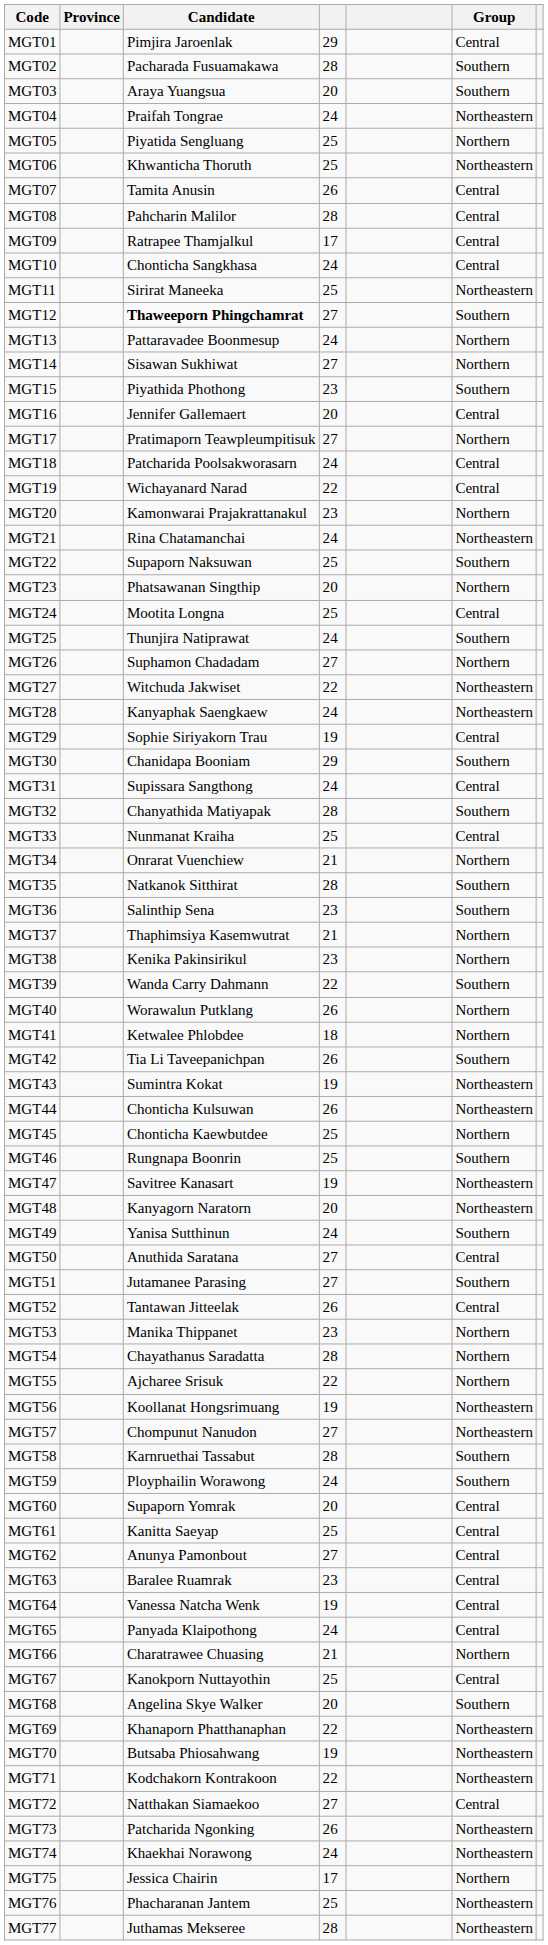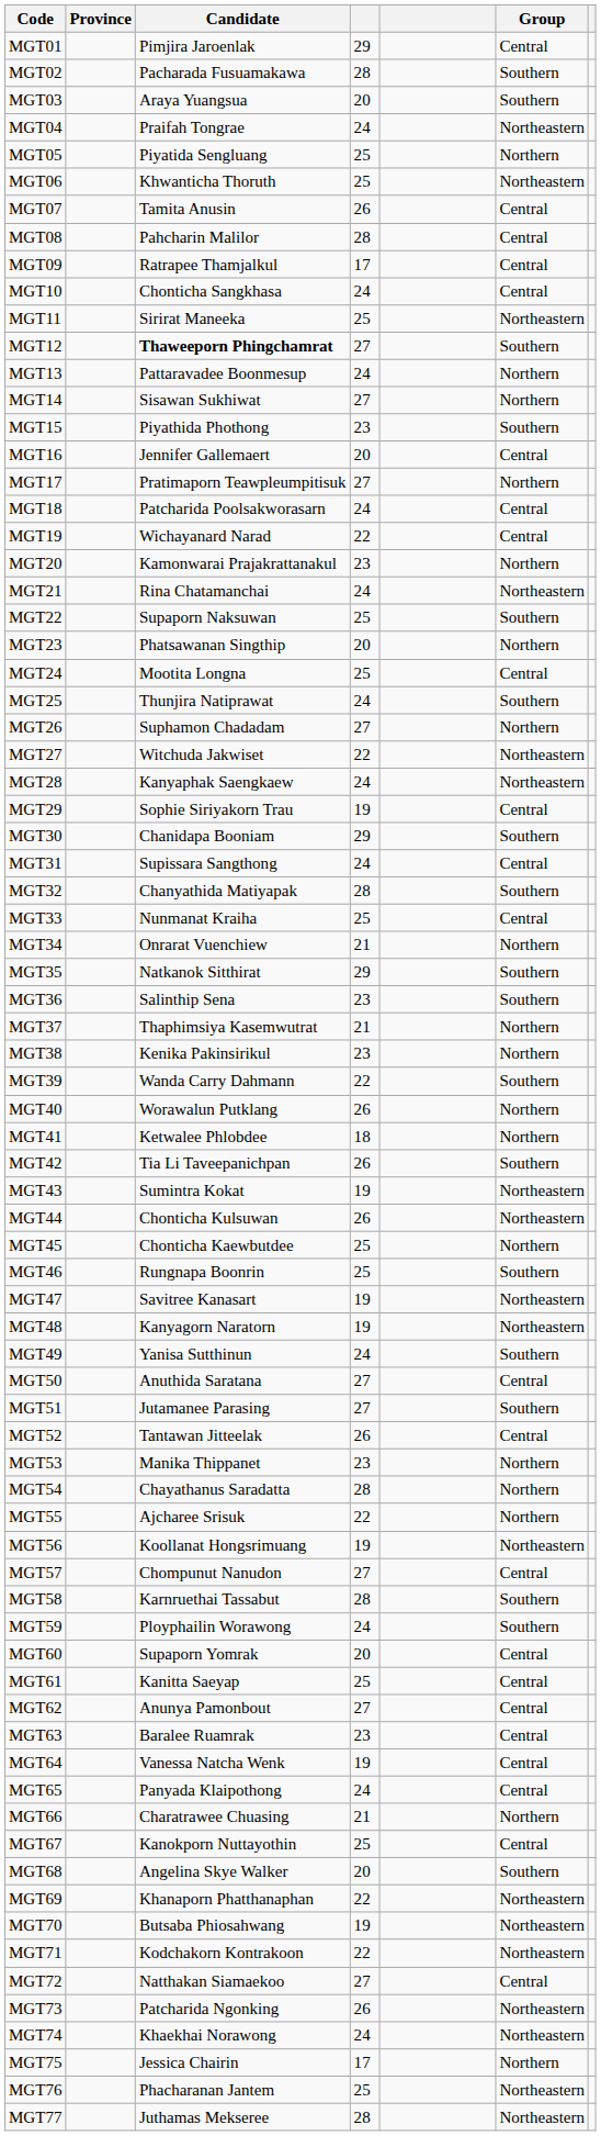 <table class="wikitable sortable" style="font-size: 95%;">
 <tr>
 <th class=unsortable><span><strong>Code</strong></span></th>
 <th><span>Province</span></th>
 <th><span>Candidate</span></th>
 <th width="20"><span></span></th>
 <th width="100"><span></span></th>
 <th width="50"><span>Group</span></th>
 <th><span></span></th>
 </tr>
 <tr>
 <td>MGT01</td>
 <td></td>
 <td>Pimjira Jaroenlak</td>
 <td>29</td>
 <td></td>
 <td>Central</td>
 <td align=center></td>
 </tr>
 <tr>
 <td>MGT02</td>
 <td></td>
 <td>Pacharada Fusuamakawa</td>
 <td>28</td>
 <td></td>
 <td>Southern</td>
 <td align=center></td>
 </tr>
 <tr>
 <td>MGT03</td>
 <td></td>
 <td>Araya Yuangsua</td>
 <td>20</td>
 <td></td>
 <td>Southern</td>
 <td align=center></td>
 </tr>
 <tr>
 <td>MGT04</td>
 <td></td>
 <td>Praifah Tongrae</td>
 <td>24</td>
 <td></td>
 <td>Northeastern</td>
 <td align=center></td>
 </tr>
 <tr>
 <td>MGT05</td>
 <td></td>
 <td>Piyatida Sengluang</td>
 <td>25</td>
 <td></td>
 <td>Northern</td>
 <td align=center></td>
 </tr>
 <tr>
 <td>MGT06</td>
 <td></td>
 <td>Khwanticha Thoruth</td>
 <td>25</td>
 <td></td>
 <td>Northeastern</td>
 <td align=center></td>
 </tr>
 <tr>
 <td>MGT07</td>
 <td></td>
 <td>Tamita Anusin</td>
 <td>26</td>
 <td></td>
 <td>Central</td>
 <td align=center></td>
 </tr>
 <tr>
 <td>MGT08</td>
 <td></td>
 <td>Pahcharin Malilor</td>
 <td>28</td>
 <td></td>
 <td>Central</td>
 <td align=center></td>
 </tr>
 <tr>
 <td>MGT09</td>
 <td></td>
 <td>Ratrapee Thamjalkul</td>
 <td>17</td>
 <td></td>
 <td>Central</td>
 <td align=center></td>
 </tr>
 <tr>
 <td>MGT10</td>
 <td></td>
 <td>Chonticha Sangkhasa</td>
 <td>24</td>
 <td></td>
 <td>Central</td>
 <td align=center></td>
 </tr>
 <tr>
 <td>MGT11</td>
 <td></td>
 <td>Sirirat Maneeka</td>
 <td>25</td>
 <td></td>
 <td>Northeastern</td>
 <td align=center></td>
 </tr>
 <tr>
 <td>MGT12</td>
 <td></td>
 <td><strong>Thaweeporn Phingchamrat</strong></td>
 <td>27</td>
 <td></td>
 <td>Southern</td>
 <td align=center></td>
 </tr>
 <tr>
 <td>MGT13</td>
 <td></td>
 <td>Pattaravadee Boonmesup</td>
 <td>24</td>
 <td></td>
 <td>Northern</td>
 <td align=center></td>
 </tr>
 <tr>
 <td>MGT14</td>
 <td></td>
 <td>Sisawan Sukhiwat</td>
 <td>27</td>
 <td></td>
 <td>Northern</td>
 <td align=center></td>
 </tr>
 <tr>
 <td>MGT15</td>
 <td></td>
 <td>Piyathida Phothong</td>
 <td>23</td>
 <td></td>
 <td>Southern</td>
 <td align=center></td>
 </tr>
 <tr>
 <td>MGT16</td>
 <td></td>
 <td>Jennifer Gallemaert</td>
 <td>20</td>
 <td></td>
 <td>Central</td>
 <td align=center></td>
 </tr>
 <tr>
 <td>MGT17</td>
 <td></td>
 <td>Pratimaporn Teawpleumpitisuk</td>
 <td>27</td>
 <td></td>
 <td>Northern</td>
 <td align=center></td>
 </tr>
 <tr>
 <td>MGT18</td>
 <td></td>
 <td>Patcharida Poolsakworasarn</td>
 <td>24</td>
 <td></td>
 <td>Central</td>
 <td align=center></td>
 </tr>
 <tr>
 <td>MGT19</td>
 <td></td>
 <td>Wichayanard Narad</td>
 <td>22</td>
 <td></td>
 <td>Central</td>
 <td align=center></td>
 </tr>
 <tr>
 <td>MGT20</td>
 <td></td>
 <td>Kamonwarai Prajakrattanakul</td>
 <td>23</td>
 <td></td>
 <td>Northern</td>
 <td align=center></td>
 </tr>
 <tr>
 <td>MGT21</td>
 <td></td>
 <td>Rina Chatamanchai</td>
 <td>24</td>
 <td></td>
 <td>Northeastern</td>
 <td align=center></td>
 </tr>
 <tr>
 <td>MGT22</td>
 <td></td>
 <td>Supaporn Naksuwan</td>
 <td>25</td>
 <td></td>
 <td>Southern</td>
 <td align=center></td>
 </tr>
 <tr>
 <td>MGT23</td>
 <td></td>
 <td>Phatsawanan Singthip</td>
 <td>20</td>
 <td></td>
 <td>Northern</td>
 <td align=center></td>
 </tr>
 <tr>
 <td>MGT24</td>
 <td></td>
 <td>Mootita Longna</td>
 <td>25</td>
 <td></td>
 <td>Central</td>
 <td align=center></td>
 </tr>
 <tr>
 <td>MGT25</td>
 <td></td>
 <td>Thunjira Natiprawat</td>
 <td>24</td>
 <td></td>
 <td>Southern</td>
 <td align=center></td>
 </tr>
 <tr>
 <td>MGT26</td>
 <td></td>
 <td>Suphamon Chadadam</td>
 <td>27</td>
 <td></td>
 <td>Northern</td>
 <td align=center></td>
 </tr>
 <tr>
 <td>MGT27</td>
 <td></td>
 <td>Witchuda Jakwiset</td>
 <td>22</td>
 <td></td>
 <td>Northeastern</td>
 <td align=center></td>
 </tr>
 <tr>
 <td>MGT28</td>
 <td></td>
 <td>Kanyaphak Saengkaew</td>
 <td>24</td>
 <td></td>
 <td>Northeastern</td>
 <td align=center></td>
 </tr>
 <tr>
 <td>MGT29</td>
 <td></td>
 <td>Sophie Siriyakorn Trau</td>
 <td>19</td>
 <td></td>
 <td>Central</td>
 <td align=center></td>
 </tr>
 <tr>
 <td>MGT30</td>
 <td></td>
 <td>Chanidapa Booniam</td>
 <td>29</td>
 <td></td>
 <td>Southern</td>
 <td align=center></td>
 </tr>
 <tr>
 <td>MGT31</td>
 <td></td>
 <td>Supissara Sangthong</td>
 <td>24</td>
 <td></td>
 <td>Central</td>
 <td align=center></td>
 </tr>
 <tr>
 <td>MGT32</td>
 <td></td>
 <td>Chanyathida Matiyapak</td>
 <td>28</td>
 <td></td>
 <td>Southern</td>
 <td align=center></td>
 </tr>
 <tr>
 <td>MGT33</td>
 <td></td>
 <td>Nunmanat Kraiha</td>
 <td>25</td>
 <td></td>
 <td>Central</td>
 <td align=center></td>
 </tr>
 <tr>
 <td>MGT34</td>
 <td></td>
 <td>Onrarat Vuenchiew</td>
 <td>21</td>
 <td></td>
 <td>Northern</td>
 <td align=center></td>
 </tr>
 <tr>
 <td>MGT35</td>
 <td></td>
 <td>Natkanok Sitthirat</td>
-<td>28</td>
+<td>29</td>
 <td></td>
 <td>Southern</td>
 <td align=center></td>
 </tr>
 <tr>
 <td>MGT36</td>
 <td></td>
 <td>Salinthip Sena</td>
 <td>23</td>
 <td></td>
 <td>Southern</td>
 <td align=center></td>
 </tr>
 <tr>
 <td>MGT37</td>
 <td></td>
 <td>Thaphimsiya Kasemwutrat</td>
 <td>21</td>
 <td></td>
 <td>Northern</td>
 <td align=center></td>
 </tr>
 <tr>
 <td>MGT38</td>
 <td></td>
 <td>Kenika Pakinsirikul</td>
 <td>23</td>
 <td></td>
 <td>Northern</td>
 <td align=center></td>
 </tr>
 <tr>
 <td>MGT39</td>
 <td></td>
 <td>Wanda Carry Dahmann</td>
 <td>22</td>
 <td></td>
 <td>Southern</td>
 <td align=center></td>
 </tr>
 <tr>
 <td>MGT40</td>
 <td></td>
 <td>Worawalun Putklang</td>
 <td>26</td>
 <td></td>
 <td>Northern</td>
 <td align=center></td>
 </tr>
 <tr>
 <td>MGT41</td>
 <td></td>
 <td>Ketwalee Phlobdee</td>
 <td>18</td>
 <td></td>
 <td>Northern</td>
 <td align=center></td>
 </tr>
 <tr>
 <td>MGT42</td>
 <td></td>
 <td>Tia Li Taveepanichpan</td>
 <td>26</td>
 <td></td>
 <td>Southern</td>
 <td align=center></td>
 </tr>
 <tr>
 <td>MGT43</td>
 <td></td>
 <td>Sumintra Kokat</td>
 <td>19</td>
 <td></td>
 <td>Northeastern</td>
 <td align=center></td>
 </tr>
 <tr>
 <td>MGT44</td>
 <td></td>
 <td>Chonticha Kulsuwan</td>
 <td>26</td>
 <td></td>
 <td>Northeastern</td>
 <td align=center></td>
 </tr>
 <tr>
 <td>MGT45</td>
 <td></td>
 <td>Chonticha Kaewbutdee</td>
 <td>25</td>
 <td></td>
 <td>Northern</td>
 <td align=center></td>
 </tr>
 <tr>
 <td>MGT46</td>
 <td></td>
 <td>Rungnapa Boonrin</td>
 <td>25</td>
 <td></td>
 <td>Southern</td>
 <td align=center></td>
 </tr>
 <tr>
 <td>MGT47</td>
 <td></td>
 <td>Savitree Kanasart</td>
 <td>19</td>
 <td></td>
 <td>Northeastern</td>
 <td align=center></td>
 </tr>
 <tr>
 <td>MGT48</td>
 <td></td>
 <td>Kanyagorn Naratorn</td>
-<td>20</td>
+<td>19</td>
 <td></td>
 <td>Northeastern</td>
 <td align=center></td>
 </tr>
 <tr>
 <td>MGT49</td>
 <td></td>
 <td>Yanisa Sutthinun</td>
 <td>24</td>
 <td></td>
 <td>Southern</td>
 <td align=center></td>
 </tr>
 <tr>
 <td>MGT50</td>
 <td></td>
 <td>Anuthida Saratana</td>
 <td>27</td>
 <td></td>
 <td>Central</td>
 <td align=center></td>
 </tr>
 <tr>
 <td>MGT51</td>
 <td></td>
 <td>Jutamanee Parasing</td>
 <td>27</td>
 <td></td>
 <td>Southern</td>
 <td align=center></td>
 </tr>
 <tr>
 <td>MGT52</td>
 <td></td>
 <td>Tantawan Jitteelak</td>
 <td>26</td>
 <td></td>
 <td>Central</td>
 <td align=center></td>
 </tr>
 <tr>
 <td>MGT53</td>
 <td></td>
 <td>Manika Thippanet</td>
 <td>23</td>
 <td></td>
 <td>Northern</td>
 <td align=center></td>
 </tr>
 <tr>
 <td>MGT54</td>
 <td></td>
 <td>Chayathanus Saradatta</td>
 <td>28</td>
 <td></td>
 <td>Northern</td>
 <td align=center></td>
 </tr>
 <tr>
 <td>MGT55</td>
 <td></td>
 <td>Ajcharee Srisuk</td>
 <td>22</td>
 <td></td>
 <td>Northern</td>
 <td align=center></td>
 </tr>
 <tr>
 <td>MGT56</td>
 <td></td>
 <td>Koollanat Hongsrimuang</td>
 <td>19</td>
 <td></td>
 <td>Northeastern</td>
 <td align=center></td>
 </tr>
 <tr>
 <td>MGT57</td>
 <td></td>
 <td>Chompunut Nanudon</td>
 <td>27</td>
 <td></td>
-<td>Northeastern</td>
+<td>Central</td>
 <td align=center></td>
 </tr>
 <tr>
 <td>MGT58</td>
 <td></td>
 <td>Karnruethai Tassabut</td>
 <td>28</td>
 <td></td>
 <td>Southern</td>
 <td align=center></td>
 </tr>
 <tr>
 <td>MGT59</td>
 <td></td>
 <td>Ployphailin Worawong</td>
 <td>24</td>
 <td></td>
 <td>Southern</td>
 <td align=center></td>
 </tr>
 <tr>
 <td>MGT60</td>
 <td></td>
 <td>Supaporn Yomrak</td>
 <td>20</td>
 <td></td>
 <td>Central</td>
 <td align=center></td>
 </tr>
 <tr>
 <td>MGT61</td>
 <td></td>
 <td>Kanitta Saeyap</td>
 <td>25</td>
 <td></td>
 <td>Central</td>
 <td align=center></td>
 </tr>
 <tr>
 <td>MGT62</td>
 <td></td>
 <td>Anunya Pamonbout</td>
 <td>27</td>
 <td></td>
 <td>Central</td>
 <td align=center></td>
 </tr>
 <tr>
 <td>MGT63</td>
 <td></td>
 <td>Baralee Ruamrak</td>
 <td>23</td>
 <td></td>
 <td>Central</td>
 <td align=center></td>
 </tr>
 <tr>
 <td>MGT64</td>
 <td></td>
 <td>Vanessa Natcha Wenk</td>
 <td>19</td>
 <td></td>
 <td>Central</td>
 <td align=center></td>
 </tr>
 <tr>
 <td>MGT65</td>
 <td></td>
 <td>Panyada Klaipothong</td>
 <td>24</td>
 <td></td>
 <td>Central</td>
 <td align=center></td>
 </tr>
 <tr>
 <td>MGT66</td>
 <td></td>
 <td>Charatrawee Chuasing</td>
 <td>21</td>
 <td></td>
 <td>Northern</td>
 <td align=center></td>
 </tr>
 <tr>
 <td>MGT67</td>
 <td></td>
 <td>Kanokporn Nuttayothin</td>
 <td>25</td>
 <td></td>
 <td>Central</td>
 <td align=center></td>
 </tr>
 <tr>
 <td>MGT68</td>
 <td></td>
 <td>Angelina Skye Walker</td>
 <td>20</td>
 <td></td>
 <td>Southern</td>
 <td align=center></td>
 </tr>
 <tr>
 <td>MGT69</td>
 <td></td>
 <td>Khanaporn Phatthanaphan</td>
 <td>22</td>
 <td></td>
 <td>Northeastern</td>
 <td align=center></td>
 </tr>
 <tr>
 <td>MGT70</td>
 <td></td>
 <td>Butsaba Phiosahwang</td>
 <td>19</td>
 <td></td>
 <td>Northeastern</td>
 <td align=center></td>
 </tr>
 <tr>
 <td>MGT71</td>
 <td></td>
 <td>Kodchakorn Kontrakoon</td>
 <td>22</td>
 <td></td>
 <td>Northeastern</td>
 <td align=center></td>
 </tr>
 <tr>
 <td>MGT72</td>
 <td></td>
 <td>Natthakan Siamaekoo</td>
 <td>27</td>
 <td></td>
 <td>Central</td>
 <td align=center></td>
 </tr>
 <tr>
 <td>MGT73</td>
 <td></td>
 <td>Patcharida Ngonking</td>
 <td>26</td>
 <td></td>
 <td>Northeastern</td>
 <td align=center></td>
 </tr>
 <tr>
 <td>MGT74</td>
 <td></td>
 <td>Khaekhai Norawong</td>
 <td>24</td>
 <td></td>
 <td>Northeastern</td>
 <td align=center></td>
 </tr>
 <tr>
 <td>MGT75</td>
 <td></td>
 <td>Jessica Chairin</td>
 <td>17</td>
 <td></td>
 <td>Northern</td>
 <td align=center></td>
 </tr>
 <tr>
 <td>MGT76</td>
 <td></td>
 <td>Phacharanan Jantem</td>
 <td>25</td>
 <td></td>
 <td>Northeastern</td>
 <td align=center></td>
 </tr>
 <tr>
 <td>MGT77</td>
 <td></td>
 <td>Juthamas Mekseree</td>
 <td>28</td>
 <td></td>
 <td>Northeastern</td>
 <td align=center></td>
 </tr>
 </table>
